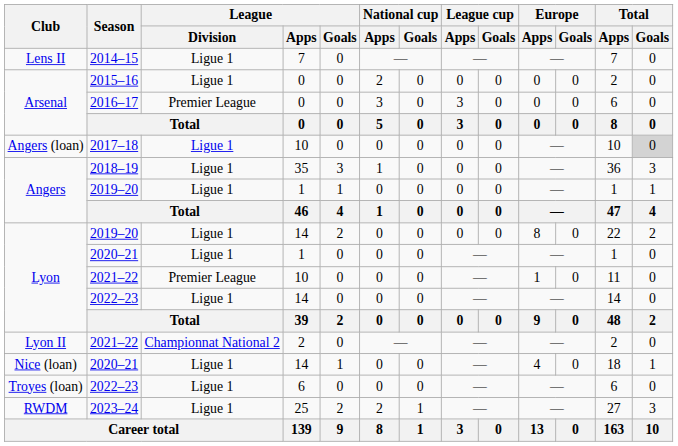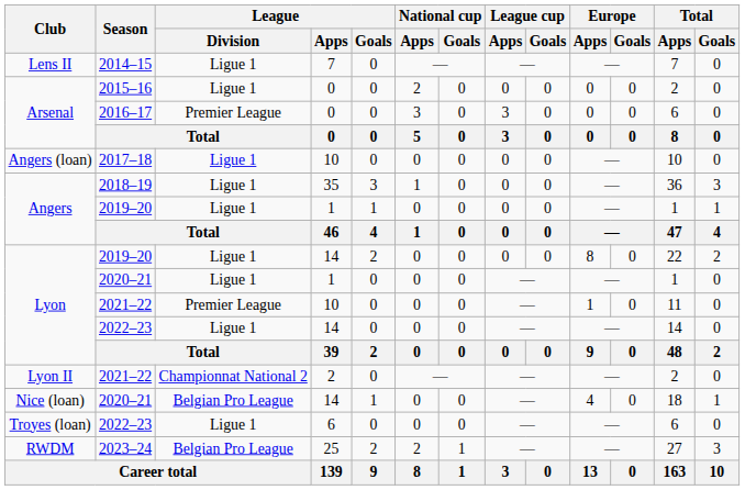 <table class="wikitable" style="text-align:center">
 <tr>
 <th rowspan="2">Club</th>
 <th rowspan="2">Season</th>
 <th colspan="3">League</th>
 <th colspan="2">National cup</th>
 <th colspan="2">League cup</th>
 <th colspan="2">Europe</th>
 <th colspan="2">Total</th>
 </tr>
 <tr>
 <th>Division</th>
 <th>Apps</th>
 <th>Goals</th>
 <th>Apps</th>
 <th>Goals</th>
 <th>Apps</th>
 <th>Goals</th>
 <th>Apps</th>
 <th>Goals</th>
 <th>Apps</th>
 <th>Goals</th>
 </tr>
 <tr>
 <td><a href='#'>Lens II</a></td>
 <td><a href='#'>2014–15</a></td>
 <td>Ligue 1</td>
 <td>7</td>
 <td>0</td>
 <td colspan="2">—</td>
 <td colspan="2">—</td>
 <td colspan="2">—</td>
 <td>7</td>
 <td>0</td>
 </tr>
 <tr>
 <td rowspan="3"><a href='#'>Arsenal</a></td>
 <td><a href='#'>2015–16</a></td>
 <td>Ligue 1</td>
 <td>0</td>
 <td>0</td>
 <td>2</td>
 <td>0</td>
 <td>0</td>
 <td>0</td>
 <td>0</td>
 <td>0</td>
 <td>2</td>
 <td>0</td>
 </tr>
 <tr>
 <td><a href='#'>2016–17</a></td>
 <td>Premier League</td>
 <td>0</td>
 <td>0</td>
 <td>3</td>
 <td>0</td>
 <td>3</td>
 <td>0</td>
 <td>0</td>
 <td>0</td>
 <td>6</td>
 <td>0</td>
 </tr>
 <tr>
 <th colspan="2">Total</th>
 <th>0</th>
 <th>0</th>
 <th>5</th>
 <th>0</th>
 <th>3</th>
 <th>0</th>
 <th>0</th>
 <th>0</th>
 <th>8</th>
 <th>0</th>
 </tr>
 <tr>
 <td><a href='#'>Angers</a> (loan)</td>
 <td><a href='#'>2017–18</a></td>
 <td><a href='#'>Ligue 1</a></td>
 <td>10</td>
 <td>0</td>
 <td>0</td>
 <td>0</td>
 <td>0</td>
 <td>0</td>
 <td colspan="2">—</td>
 <td>10</td>
-<td style="background: lightgrey;">0</td>
+<td>0</td>
 </tr>
 <tr>
 <td rowspan="3"><a href='#'>Angers</a></td>
 <td><a href='#'>2018–19</a></td>
 <td>Ligue 1</td>
 <td>35</td>
 <td>3</td>
 <td>1</td>
 <td>0</td>
 <td>0</td>
 <td>0</td>
 <td colspan="2">—</td>
 <td>36</td>
 <td>3</td>
 </tr>
 <tr>
 <td><a href='#'>2019–20</a></td>
 <td>Ligue 1</td>
 <td>1</td>
 <td>1</td>
 <td>0</td>
 <td>0</td>
 <td>0</td>
 <td>0</td>
 <td colspan="2">—</td>
 <td>1</td>
 <td>1</td>
 </tr>
 <tr>
 <th colspan="2">Total</th>
 <th>46</th>
 <th>4</th>
 <th>1</th>
 <th>0</th>
 <th>0</th>
 <th>0</th>
 <th colspan="2">—</th>
 <th>47</th>
 <th>4</th>
 </tr>
 <tr>
 <td rowspan="5"><a href='#'>Lyon</a></td>
 <td><a href='#'>2019–20</a></td>
 <td>Ligue 1</td>
 <td>14</td>
 <td>2</td>
 <td>0</td>
 <td>0</td>
 <td>0</td>
 <td>0</td>
 <td>8</td>
 <td>0</td>
 <td>22</td>
 <td>2</td>
 </tr>
 <tr>
 <td><a href='#'>2020–21</a></td>
 <td>Ligue 1</td>
 <td>1</td>
 <td>0</td>
 <td>0</td>
 <td>0</td>
 <td colspan="2">—</td>
 <td colspan="2">—</td>
 <td>1</td>
 <td>0</td>
 </tr>
 <tr>
 <td><a href='#'>2021–22</a></td>
 <td>Premier League</td>
 <td>10</td>
 <td>0</td>
 <td>0</td>
 <td>0</td>
 <td colspan="2">—</td>
 <td>1</td>
 <td>0</td>
 <td>11</td>
 <td>0</td>
 </tr>
 <tr>
 <td><a href='#'>2022–23</a></td>
 <td>Ligue 1</td>
 <td>14</td>
 <td>0</td>
 <td>0</td>
 <td>0</td>
 <td colspan="2">—</td>
 <td colspan="2">—</td>
 <td>14</td>
 <td>0</td>
 </tr>
 <tr>
 <th colspan="2">Total</th>
 <th>39</th>
 <th>2</th>
 <th>0</th>
 <th>0</th>
 <th>0</th>
 <th>0</th>
 <th>9</th>
 <th>0</th>
 <th>48</th>
 <th>2</th>
 </tr>
 <tr>
 <td><a href='#'>Lyon II</a></td>
 <td><a href='#'>2021–22</a></td>
 <td><a href='#'>Championnat National 2</a></td>
 <td>2</td>
 <td>0</td>
 <td colspan="2">—</td>
 <td colspan="2">—</td>
 <td colspan="2">—</td>
 <td>2</td>
 <td>0</td>
 </tr>
 <tr>
 <td><a href='#'>Nice</a> (loan)</td>
 <td><a href='#'>2020–21</a></td>
-<td>Ligue 1</td>
+<td><a href='#'>Belgian Pro League</a></td>
 <td>14</td>
 <td>1</td>
 <td>0</td>
 <td>0</td>
 <td colspan="2">—</td>
 <td>4</td>
 <td>0</td>
 <td>18</td>
 <td>1</td>
 </tr>
 <tr>
 <td><a href='#'>Troyes</a> (loan)</td>
 <td><a href='#'>2022–23</a></td>
 <td>Ligue 1</td>
 <td>6</td>
 <td>0</td>
 <td>0</td>
 <td>0</td>
 <td colspan="2">—</td>
 <td colspan="2">—</td>
 <td>6</td>
 <td>0</td>
 </tr>
 <tr>
 <td><a href='#'>RWDM</a></td>
 <td><a href='#'>2023–24</a></td>
-<td>Ligue 1</td>
+<td><a href='#'>Belgian Pro League</a></td>
 <td>25</td>
 <td>2</td>
 <td>2</td>
 <td>1</td>
 <td colspan="2">—</td>
 <td colspan="2">—</td>
 <td>27</td>
 <td>3</td>
 </tr>
 <tr>
 <th colspan="3">Career total</th>
 <th>139</th>
 <th>9</th>
 <th>8</th>
 <th>1</th>
 <th>3</th>
 <th>0</th>
 <th>13</th>
 <th>0</th>
 <th>163</th>
 <th>10</th>
 </tr>
 </table>
